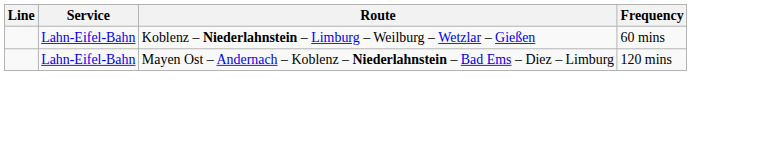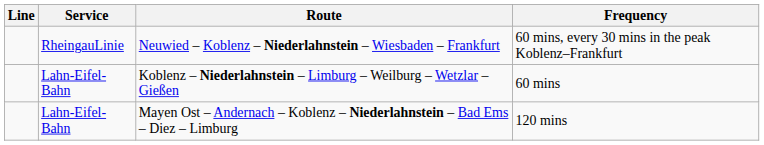 <table class="wikitable">
 <tr>
 <th>Line</th>
 <th>Service</th>
 <th>Route</th>
 <th>Frequency</th>
+</tr>
+<tr>
+<td></td>
+<td><a href='#'>RheingauLinie</a></td>
+<td><a href='#'>Neuwied</a> – <a href='#'>Koblenz</a> – <strong>Niederlahnstein</strong> – <a href='#'>Wiesbaden</a> – <a href='#'>Frankfurt</a></td>
+<td>60 mins, every 30 mins in the peak Koblenz–Frankfurt</td>
 </tr>
 <tr>
 <td></td>
 <td><a href='#'>Lahn-Eifel-Bahn</a></td>
 <td>Koblenz – <strong>Niederlahnstein</strong> – <a href='#'>Limburg</a> – Weilburg – <a href='#'>Wetzlar</a> – <a href='#'>Gießen</a></td>
 <td>60 mins</td>
 </tr>
 <tr>
 <td></td>
 <td><a href='#'>Lahn-Eifel-Bahn</a></td>
 <td>Mayen Ost – <a href='#'>Andernach</a> – Koblenz – <strong>Niederlahnstein</strong> – <a href='#'>Bad Ems</a> – Diez – Limburg</td>
 <td>120 mins</td>
 </tr>
 </table>
